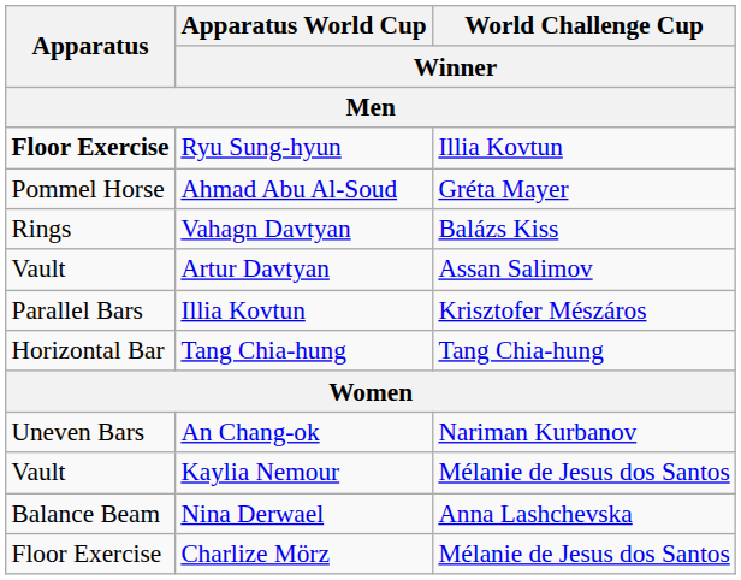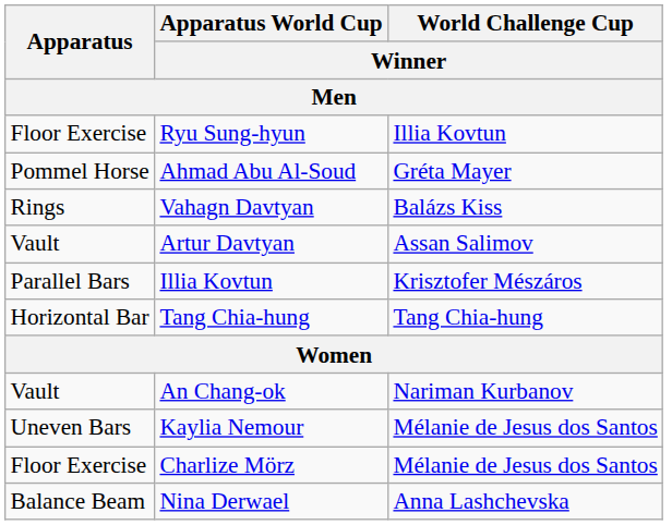 <table class="wikitable">
 <tr>
 <th rowspan="2">Apparatus</th>
 <th>Apparatus World Cup</th>
 <th>World Challenge Cup</th>
 </tr>
 <tr>
 <th colspan="2">Winner</th>
 </tr>
 <tr>
 <th colspan="3">Men</th>
 </tr>
 <tr>
-<td><strong>Floor Exercise</strong></td>
+<td>Floor Exercise</td>
 <td> <a href='#'>Ryu Sung-hyun</a></td>
 <td> <a href='#'>Illia Kovtun</a></td>
 </tr>
 <tr>
 <td>Pommel Horse</td>
 <td> <a href='#'>Ahmad Abu Al-Soud</a></td>
 <td> <a href='#'>Gréta Mayer</a></td>
 </tr>
 <tr>
 <td>Rings</td>
 <td> <a href='#'>Vahagn Davtyan</a></td>
 <td> <a href='#'>Balázs Kiss</a></td>
 </tr>
 <tr>
 <td>Vault</td>
 <td> <a href='#'>Artur Davtyan</a></td>
 <td> <a href='#'>Assan Salimov</a></td>
 </tr>
 <tr>
 <td>Parallel Bars</td>
 <td> <a href='#'>Illia Kovtun</a></td>
 <td> <a href='#'>Krisztofer Mészáros</a></td>
 </tr>
 <tr>
 <td>Horizontal Bar</td>
 <td> <a href='#'>Tang Chia-hung</a></td>
 <td> <a href='#'>Tang Chia-hung</a></td>
 </tr>
 <tr>
 <th colspan="3">Women</th>
 </tr>
 <tr>
-<td>Uneven Bars</td>
+<td>Vault</td>
 <td> <a href='#'>An Chang-ok</a></td>
 <td> <a href='#'>Nariman Kurbanov</a></td>
 </tr>
 <tr>
-<td>Vault</td>
+<td>Uneven Bars</td>
 <td> <a href='#'>Kaylia Nemour</a></td>
+<td> <a href='#'>Mélanie de Jesus dos Santos</a></td>
+</tr>
+<tr>
+<td>Floor Exercise</td>
+<td> <a href='#'>Charlize Mörz</a></td>
 <td> <a href='#'>Mélanie de Jesus dos Santos</a></td>
 </tr>
 <tr>
 <td>Balance Beam</td>
 <td> <a href='#'>Nina Derwael</a></td>
 <td> <a href='#'>Anna Lashchevska</a></td>
 </tr>
-<tr>
-<td>Floor Exercise</td>
-<td> <a href='#'>Charlize Mörz</a></td>
-<td> <a href='#'>Mélanie de Jesus dos Santos</a></td>
-</tr>
 </table>
